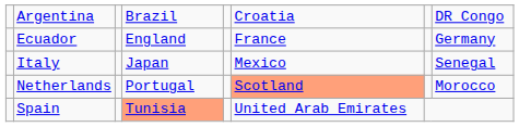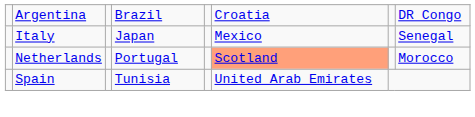 <table class="wikitable" style="float:right; margin-left:1em">
 <tr>
 <td></td>
 <td width=20%><a href='#'>Argentina</a></td>
 <td></td>
 <td width=20%><a href='#'>Brazil</a></td>
 <td></td>
 <td><a href='#'>Croatia</a></td>
 <td></td>
 <td><a href='#'>DR Congo</a></td>
-</tr>
-<tr>
-<td></td>
-<td><a href='#'>Ecuador</a></td>
-<td></td>
-<td><a href='#'>England</a></td>
-<td></td>
-<td><a href='#'>France</a></td>
-<td></td>
-<td><a href='#'>Germany</a></td>
 </tr>
 <tr>
 <td></td>
 <td><a href='#'>Italy</a></td>
 <td></td>
 <td><a href='#'>Japan</a></td>
 <td></td>
 <td><a href='#'>Mexico</a></td>
 <td></td>
 <td><a href='#'>Senegal</a></td>
 </tr>
 <tr>
 <td></td>
 <td><a href='#'>Netherlands</a></td>
 <td></td>
 <td><a href='#'>Portugal</a></td>
 <td></td>
 <td style="background: lightsalmon;"><a href='#'>Scotland</a></td>
 <td></td>
 <td><a href='#'>Morocco</a></td>
 </tr>
 <tr>
 <td></td>
 <td><a href='#'>Spain</a></td>
 <td></td>
-<td style="background: lightsalmon;"><a href='#'>Tunisia</a></td>
+<td><a href='#'>Tunisia</a></td>
 <td></td>
 <td><a href='#'>United Arab Emirates</a></td>
 </tr>
 </table>
